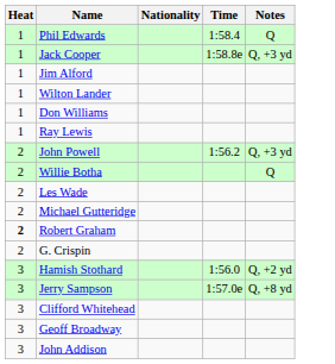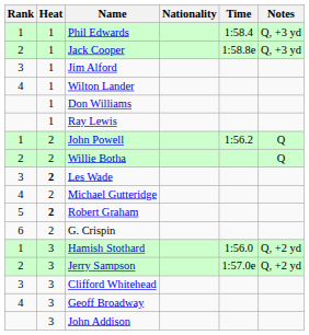 <table class="wikitable sortable" style="text-align:center">
 <tr>
+<th>Rank</th>
 <th>Heat</th>
 <th>Name</th>
 <th>Nationality</th>
 <th>Time</th>
 <th>Notes</th>
 </tr>
 <tr bgcolor=ccffcc>
 <td>1</td>
+<td>1</td>
 <td align=left><a href='#'>Phil Edwards</a></td>
 <td align=left></td>
 <td>1:58.4</td>
-<td>Q</td>
+<td>Q, +3 yd</td>
 </tr>
 <tr bgcolor=ccffcc>
+<td>2</td>
 <td>1</td>
 <td align=left><a href='#'>Jack Cooper</a></td>
 <td align=left></td>
 <td>1:58.8e</td>
 <td>Q, +3 yd</td>
 </tr>
 <tr>
+<td>3</td>
 <td>1</td>
 <td align=left><a href='#'>Jim Alford</a></td>
 <td align=left></td>
 <td></td>
 <td></td>
 </tr>
 <tr>
+<td>4</td>
 <td>1</td>
 <td align=left><a href='#'>Wilton Lander</a></td>
 <td align=left></td>
 <td></td>
 <td></td>
 </tr>
 <tr>
+<td></td>
 <td>1</td>
 <td align=left><a href='#'>Don Williams</a></td>
 <td align=left></td>
 <td></td>
 <td></td>
 </tr>
 <tr>
+<td></td>
 <td>1</td>
 <td align=left><a href='#'>Ray Lewis</a></td>
 <td align=left></td>
 <td></td>
 <td></td>
 </tr>
 <tr bgcolor=ccffcc>
+<td>1</td>
 <td>2</td>
 <td align=left><a href='#'>John Powell</a></td>
 <td align=left></td>
 <td>1:56.2</td>
-<td>Q, +3 yd</td>
+<td>Q</td>
 </tr>
 <tr bgcolor=ccffcc>
+<td>2</td>
 <td>2</td>
 <td align=left><a href='#'>Willie Botha</a></td>
 <td align=left></td>
 <td></td>
 <td>Q</td>
 </tr>
 <tr>
-<td>2</td>
+<td>3</td>
+<td><strong>2</strong></td>
 <td align=left><a href='#'>Les Wade</a></td>
 <td align=left></td>
 <td></td>
 <td></td>
 </tr>
 <tr>
+<td>4</td>
 <td>2</td>
 <td align=left><a href='#'>Michael Gutteridge</a></td>
 <td align=left></td>
 <td></td>
 <td></td>
 </tr>
 <tr>
+<td>5</td>
 <td><strong>2</strong></td>
 <td align=left><a href='#'>Robert Graham</a></td>
 <td align=left></td>
 <td></td>
 <td></td>
 </tr>
 <tr>
+<td>6</td>
 <td>2</td>
 <td align=left>G. Crispin</td>
 <td align=left></td>
 <td></td>
 <td></td>
 </tr>
 <tr bgcolor=ccffcc>
+<td>1</td>
 <td>3</td>
 <td align=left><a href='#'>Hamish Stothard</a></td>
 <td align=left></td>
 <td>1:56.0</td>
 <td>Q, +2 yd</td>
 </tr>
 <tr bgcolor=ccffcc>
+<td>2</td>
 <td>3</td>
 <td align=left><a href='#'>Jerry Sampson</a></td>
 <td align=left></td>
 <td>1:57.0e</td>
-<td>Q, +8 yd</td>
+<td>Q, +2 yd</td>
 </tr>
 <tr>
+<td>3</td>
 <td>3</td>
 <td align=left><a href='#'>Clifford Whitehead</a></td>
 <td align=left></td>
 <td></td>
 <td></td>
 </tr>
 <tr>
+<td>4</td>
 <td>3</td>
 <td align=left><a href='#'>Geoff Broadway</a></td>
 <td align=left></td>
 <td></td>
 <td></td>
 </tr>
 <tr>
+<td></td>
 <td>3</td>
 <td align=left><a href='#'>John Addison</a></td>
 <td align=left></td>
 <td></td>
 <td></td>
 </tr>
 </table>
